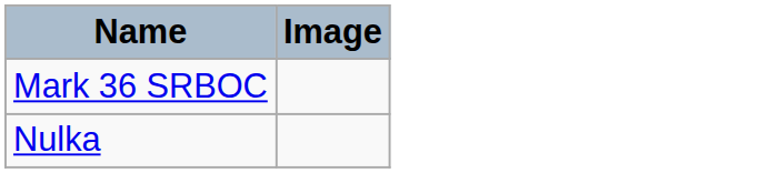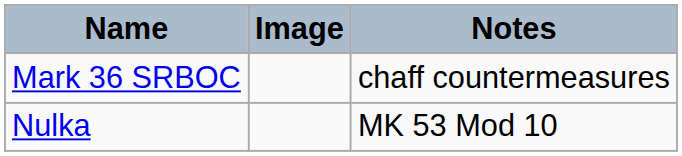 <table class="wikitable sticky-header">
 <tr>
 <th style="text-align: center; background: #aabccc;">Name</th>
 <th style="text-align: center; background: #aabccc;">Image</th>
+<th style="text-align: center; background: #aabccc;">Notes</th>
 </tr>
 <tr>
 <td><a href='#'>Mark 36 SRBOC</a></td>
 <td></td>
+<td>chaff countermeasures</td>
 </tr>
 <tr>
 <td><a href='#'>Nulka</a></td>
 <td></td>
+<td>MK 53 Mod 10</td>
 </tr>
 </table>
